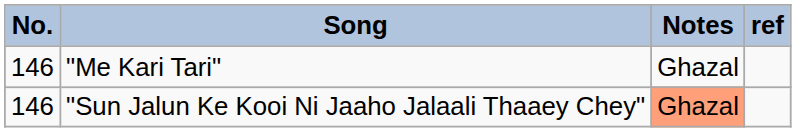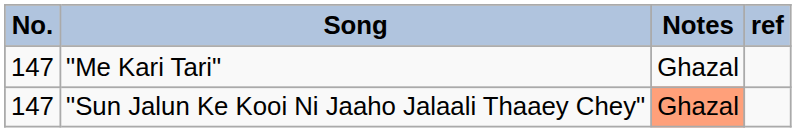 <table class="wikitable" style="font-size:90%">
 <tr>
 <th style="background:#B0C4DE;">No.</th>
 <th style="background:#B0C4DE;">Song</th>
 <th style="background:#B0C4DE;">Notes</th>
 <th style="background:#B0C4DE;">ref</th>
 </tr>
 <tr>
-<td>146</td>
+<td>147</td>
 <td>"Me Kari Tari"</td>
 <td>Ghazal</td>
 <td></td>
 </tr>
 <tr>
-<td>146</td>
+<td>147</td>
 <td>"Sun Jalun Ke Kooi Ni Jaaho Jalaali Thaaey Chey"</td>
 <td style="background: lightsalmon;">Ghazal</td>
 <td></td>
 </tr>
 </table>
